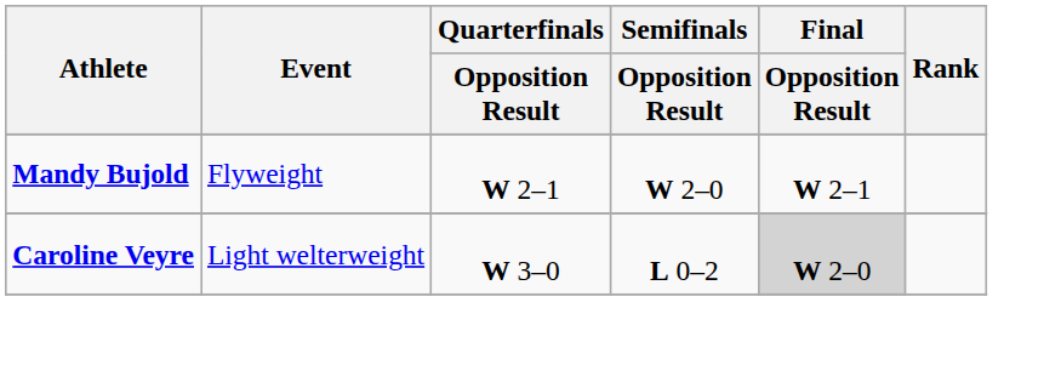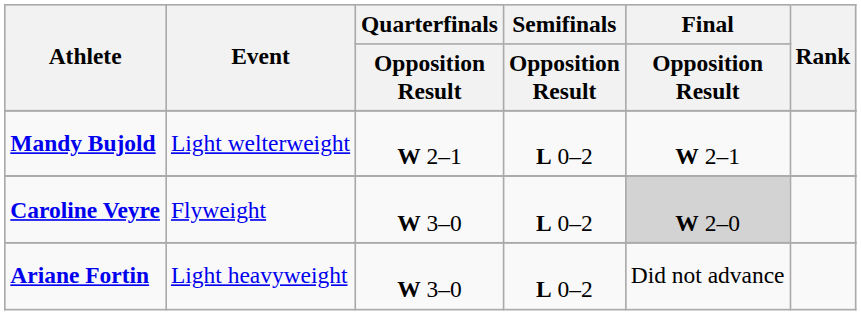 <table class="wikitable" style="font-size:90%">
 <tr>
 <th rowspan=2>Athlete</th>
 <th rowspan=2>Event</th>
 <th>Quarterfinals</th>
 <th>Semifinals</th>
 <th>Final</th>
 <th rowspan=2>Rank</th>
 </tr>
 <tr>
 <th>Opposition<br>Result</th>
 <th>Opposition<br>Result</th>
 <th>Opposition<br>Result</th>
 </tr>
 <tr>
 </tr>
 <tr align=center>
 <td align=left><strong><a href='#'>Mandy Bujold</a></strong></td>
-<td align=left><a href='#'>Flyweight</a></td>
+<td align=left><a href='#'>Light welterweight</a></td>
 <td><br><strong>W</strong> 2–1</td>
-<td><br><strong>W</strong> 2–0</td>
+<td><br><strong>L</strong> 0–2</td>
 <td><br><strong>W</strong> 2–1</td>
 <td></td>
 </tr>
 <tr>
 </tr>
 <tr align=center>
 <td align=left><strong><a href='#'>Caroline Veyre</a></strong></td>
-<td align=left><a href='#'>Light welterweight</a></td>
+<td align=left><a href='#'>Flyweight</a></td>
 <td><br><strong>W</strong> 3–0</td>
 <td><br><strong>L</strong> 0–2</td>
 <td style="background: lightgrey;"><br><strong>W</strong> 2–0</td>
 <td></td>
 </tr>
 <tr>
 </tr>
+<tr align=center>
+<td align=left><strong><a href='#'>Ariane Fortin</a></strong></td>
+<td align=left><a href='#'>Light heavyweight</a></td>
+<td><br><strong>W</strong> 3–0</td>
+<td><br><strong>L</strong> 0–2</td>
+<td>Did not advance</td>
+<td></td>
+</tr>
 </table>
